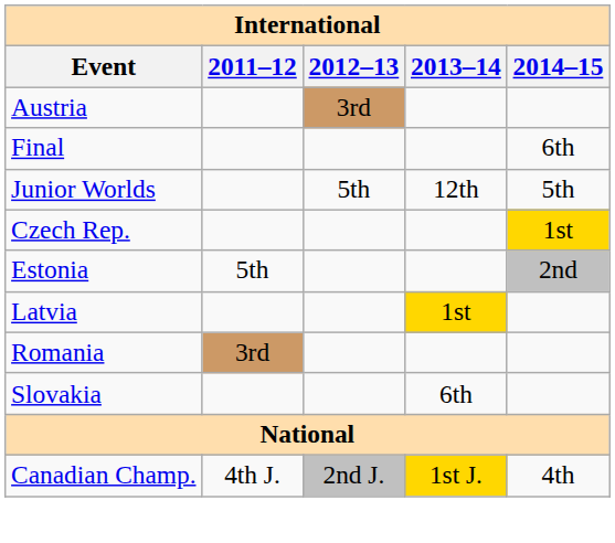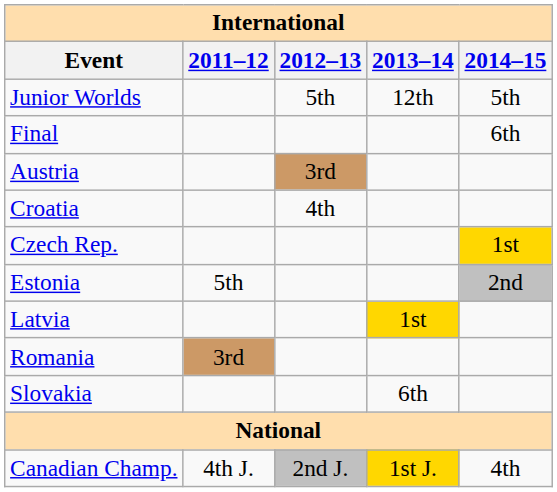 <table class="wikitable" style="text-align:center">
 <tr>
 <th colspan="5" style="background-color: #ffdead; " align="center">International</th>
 </tr>
 <tr>
 <th>Event</th>
 <th><a href='#'>2011–12</a></th>
 <th><a href='#'>2012–13</a></th>
 <th><a href='#'>2013–14</a></th>
 <th><a href='#'>2014–15</a></th>
 </tr>
 <tr>
-<td align=left> <a href='#'>Austria</a></td>
+<td align=left><a href='#'>Junior Worlds</a></td>
 <td></td>
-<td bgcolor=cc9966>3rd</td>
-<td></td>
-<td></td>
+<td>5th</td>
+<td>12th</td>
+<td>5th</td>
 </tr>
 <tr>
 <td align=left> <a href='#'>Final</a></td>
 <td></td>
 <td></td>
 <td></td>
 <td>6th</td>
 </tr>
 <tr>
-<td align=left><a href='#'>Junior Worlds</a></td>
+<td align=left> <a href='#'>Austria</a></td>
 <td></td>
-<td>5th</td>
-<td>12th</td>
-<td>5th</td>
+<td bgcolor=cc9966>3rd</td>
+<td></td>
+<td></td>
+</tr>
+<tr>
+<td align=left> <a href='#'>Croatia</a></td>
+<td></td>
+<td>4th</td>
+<td></td>
+<td></td>
 </tr>
 <tr>
 <td align=left> <a href='#'>Czech Rep.</a></td>
 <td></td>
 <td></td>
 <td></td>
 <td bgcolor=gold>1st</td>
 </tr>
 <tr>
 <td align=left> <a href='#'>Estonia</a></td>
 <td>5th</td>
 <td></td>
 <td></td>
 <td bgcolor=silver>2nd</td>
 </tr>
 <tr>
 <td align=left> <a href='#'>Latvia</a></td>
 <td></td>
 <td></td>
 <td bgcolor=gold>1st</td>
 <td></td>
 </tr>
 <tr>
 <td align=left> <a href='#'>Romania</a></td>
 <td bgcolor="cc9966">3rd</td>
 <td></td>
 <td></td>
 <td></td>
 </tr>
 <tr>
 <td align=left> <a href='#'>Slovakia</a></td>
 <td></td>
 <td></td>
 <td>6th</td>
 <td></td>
 </tr>
 <tr>
 <th colspan="5" style="background-color: #ffdead; " align="center">National</th>
 </tr>
 <tr>
 <td align=left><a href='#'>Canadian Champ.</a></td>
 <td>4th J.</td>
 <td bgcolor=silver>2nd J.</td>
 <td bgcolor=gold>1st J.</td>
 <td>4th</td>
 </tr>
 </table>
